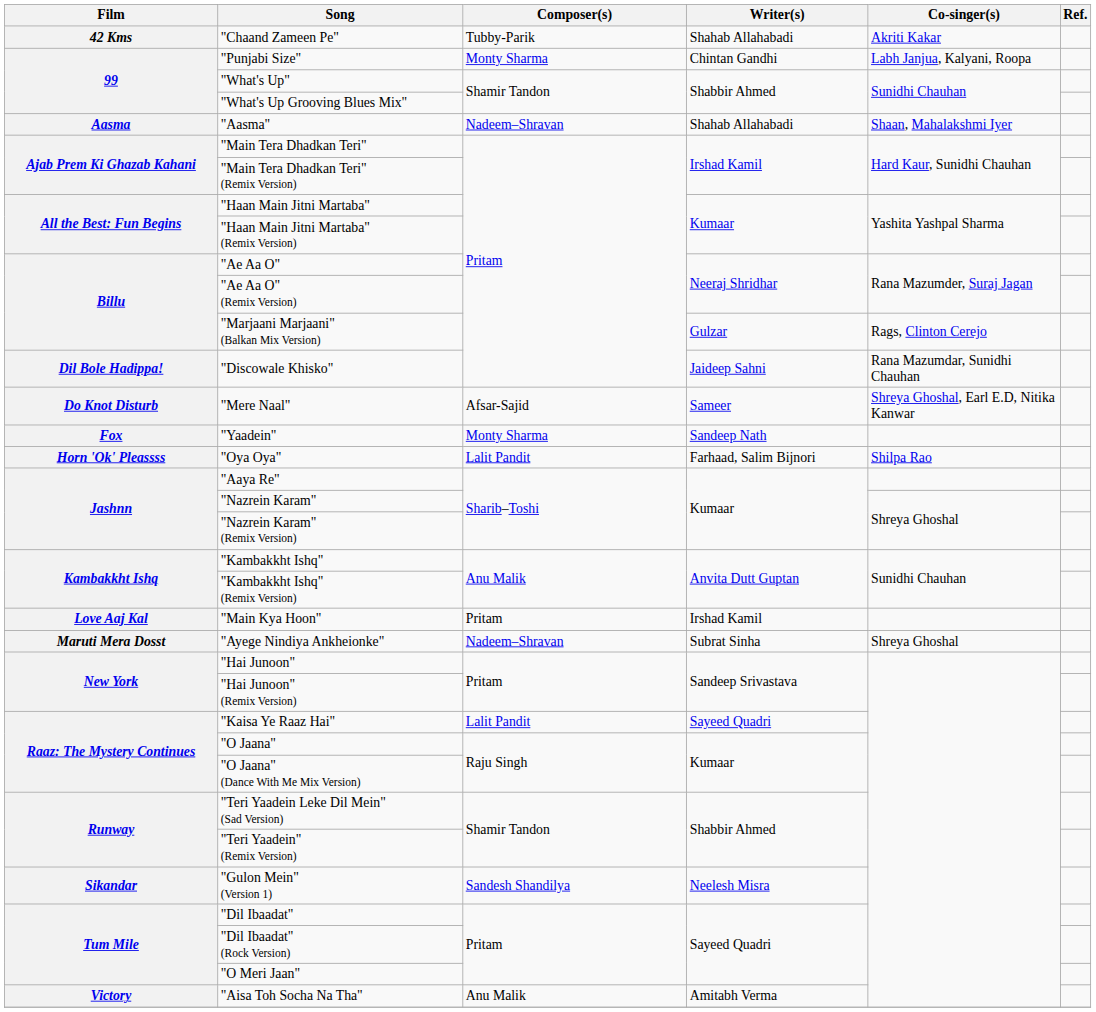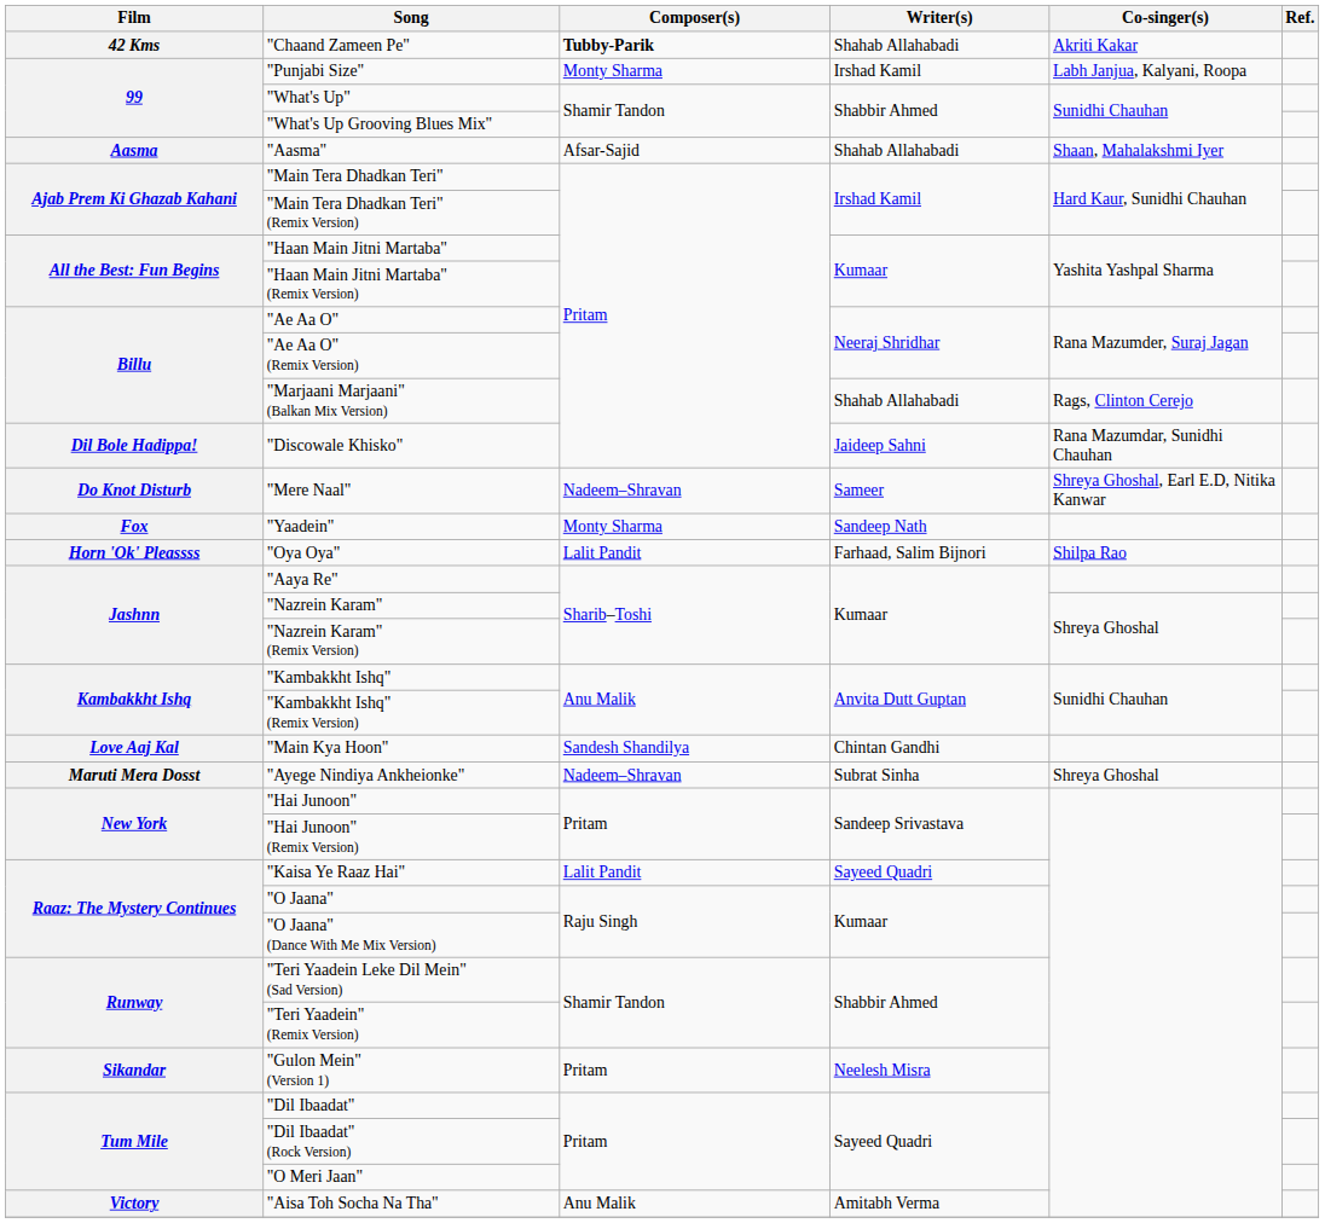 <table class="wikitable plainrowheaders" width="100%" textcolor:#000;">
 <tr>
 <th scope="col" width=20%><strong>Film</strong></th>
 <th scope="col" width=23%><strong>Song</strong></th>
 <th scope="col" width=21%><strong>Composer(s)</strong></th>
 <th scope="col" width=17%><strong>Writer(s)</strong></th>
 <th scope="col" width=18%><strong>Co-singer(s)</strong></th>
 <th scope="col" width=1%><strong>Ref.</strong></th>
 </tr>
 <tr>
 <th scope="row"><em>42 Kms</em></th>
 <td>"Chaand Zameen Pe"</td>
-<td>Tubby-Parik</td>
+<td><strong>Tubby-Parik</strong></td>
 <td>Shahab Allahabadi</td>
 <td><a href='#'>Akriti Kakar</a></td>
 <td></td>
 </tr>
 <tr>
 <th scope="row" rowspan="3"><em><a href='#'>99</a></em></th>
 <td>"Punjabi Size"</td>
 <td><a href='#'>Monty Sharma</a></td>
-<td>Chintan Gandhi</td>
+<td>Irshad Kamil</td>
 <td><a href='#'>Labh Janjua</a>, Kalyani, Roopa</td>
 <td></td>
 </tr>
 <tr>
 <td>"What's Up"</td>
 <td rowspan="2">Shamir Tandon</td>
 <td rowspan="2">Shabbir Ahmed</td>
 <td rowspan="2"><a href='#'>Sunidhi Chauhan</a></td>
 <td></td>
 </tr>
 <tr>
 <td>"What's Up Grooving Blues Mix"</td>
 <td></td>
 </tr>
 <tr>
 <th scope="row"><em><a href='#'>Aasma</a></em></th>
 <td>"Aasma"</td>
-<td><a href='#'>Nadeem–Shravan</a></td>
+<td>Afsar-Sajid</td>
 <td>Shahab Allahabadi</td>
 <td><a href='#'>Shaan</a>, <a href='#'>Mahalakshmi Iyer</a></td>
 <td></td>
 </tr>
 <tr>
 <th scope="row" rowspan="2"><em><a href='#'>Ajab Prem Ki Ghazab Kahani</a></em></th>
 <td>"Main Tera Dhadkan Teri"</td>
 <td rowspan="8"><a href='#'>Pritam</a></td>
 <td rowspan="2"><a href='#'>Irshad Kamil</a></td>
 <td rowspan="2"><a href='#'>Hard Kaur</a>, Sunidhi Chauhan</td>
 <td></td>
 </tr>
 <tr>
 <td>"Main Tera Dhadkan Teri"<br><small>(Remix Version)</small></td>
 <td></td>
 </tr>
 <tr>
 <th scope="row" rowspan="2"><em><a href='#'>All the Best: Fun Begins</a></em></th>
 <td>"Haan Main Jitni Martaba"</td>
 <td rowspan="2"><a href='#'>Kumaar</a></td>
 <td rowspan="2">Yashita Yashpal Sharma</td>
 <td></td>
 </tr>
 <tr>
 <td>"Haan Main Jitni Martaba"<br><small>(Remix Version)</small></td>
 <td></td>
 </tr>
 <tr>
 <th scope="row" rowspan="3"><em><a href='#'>Billu</a></em></th>
 <td>"Ae Aa O"</td>
 <td rowspan="2"><a href='#'>Neeraj Shridhar</a></td>
 <td rowspan="2">Rana Mazumder, <a href='#'>Suraj Jagan</a></td>
 <td></td>
 </tr>
 <tr>
 <td>"Ae Aa O"<br><small>(Remix Version)</small></td>
 <td></td>
 </tr>
 <tr>
 <td>"Marjaani Marjaani"<br><small>(Balkan Mix Version)</small></td>
-<td><a href='#'>Gulzar</a></td>
+<td>Shahab Allahabadi</td>
 <td>Rags, <a href='#'>Clinton Cerejo</a></td>
 <td></td>
 </tr>
 <tr>
 <th scope="row"><em><a href='#'>Dil Bole Hadippa!</a></em></th>
 <td>"Discowale Khisko"</td>
 <td><a href='#'>Jaideep Sahni</a></td>
 <td>Rana Mazumdar, Sunidhi Chauhan</td>
 <td></td>
 </tr>
 <tr>
 <th scope="row"><em><a href='#'>Do Knot Disturb</a></em></th>
 <td>"Mere Naal"</td>
-<td>Afsar-Sajid</td>
+<td><a href='#'>Nadeem–Shravan</a></td>
 <td><a href='#'>Sameer</a></td>
 <td><a href='#'>Shreya Ghoshal</a>, Earl E.D, Nitika Kanwar</td>
 <td></td>
 </tr>
 <tr>
 <th scope="row"><em><a href='#'>Fox</a></em></th>
 <td>"Yaadein"</td>
 <td><a href='#'>Monty Sharma</a></td>
 <td><a href='#'>Sandeep Nath</a></td>
 <td></td>
 <td></td>
 </tr>
 <tr>
 <th scope="row"><em><a href='#'>Horn 'Ok' Pleassss</a></em></th>
 <td>"Oya Oya"</td>
 <td><a href='#'>Lalit Pandit</a></td>
 <td>Farhaad, Salim Bijnori</td>
 <td><a href='#'>Shilpa Rao</a></td>
 <td></td>
 </tr>
 <tr>
 <th scope="row" rowspan="3"><em><a href='#'>Jashnn</a></em></th>
 <td>"Aaya Re"</td>
 <td rowspan="3"><a href='#'>Sharib</a>–<a href='#'>Toshi</a></td>
 <td rowspan="3">Kumaar</td>
 <td></td>
 <td></td>
 </tr>
 <tr>
 <td>"Nazrein Karam"</td>
 <td rowspan="2">Shreya Ghoshal</td>
 <td></td>
 </tr>
 <tr>
 <td>"Nazrein Karam"<br><small>(Remix Version)</small></td>
 <td></td>
 </tr>
 <tr>
 <th scope="row" rowspan="2"><em><a href='#'>Kambakkht Ishq</a></em></th>
 <td>"Kambakkht Ishq"</td>
 <td rowspan="2"><a href='#'>Anu Malik</a></td>
 <td rowspan="2"><a href='#'>Anvita Dutt Guptan</a></td>
 <td rowspan="2">Sunidhi Chauhan</td>
 <td></td>
 </tr>
 <tr>
 <td>"Kambakkht Ishq"<br><small>(Remix Version)</small></td>
 <td></td>
 </tr>
 <tr>
 <th scope="row"><em><a href='#'>Love Aaj Kal</a></em></th>
 <td>"Main Kya Hoon"</td>
-<td>Pritam</td>
-<td>Irshad Kamil</td>
+<td><a href='#'>Sandesh Shandilya</a></td>
+<td>Chintan Gandhi</td>
 <td></td>
 <td></td>
 </tr>
 <tr>
 <th scope="row"><em>Maruti Mera Dosst</em></th>
 <td>"Ayege Nindiya Ankheionke"</td>
 <td><a href='#'>Nadeem–Shravan</a></td>
 <td>Subrat Sinha</td>
 <td>Shreya Ghoshal</td>
 <td></td>
 </tr>
 <tr>
 <th scope="row" rowspan="2"><em><a href='#'>New York</a></em></th>
 <td>"Hai Junoon"</td>
 <td rowspan="2">Pritam</td>
 <td rowspan="2">Sandeep Srivastava</td>
 <td rowspan="12"></td>
 <td></td>
 </tr>
 <tr>
 <td>"Hai Junoon"<br><small>(Remix Version)</small></td>
 <td></td>
 </tr>
 <tr>
 <th scope="row" rowspan="3"><em><a href='#'>Raaz: The Mystery Continues</a></em></th>
 <td>"Kaisa Ye Raaz Hai"</td>
 <td><a href='#'>Lalit Pandit</a></td>
 <td><a href='#'>Sayeed Quadri</a></td>
 <td></td>
 </tr>
 <tr>
 <td>"O Jaana"</td>
 <td rowspan="2">Raju Singh</td>
 <td rowspan="2">Kumaar</td>
 <td></td>
 </tr>
 <tr>
 <td>"O Jaana"<br><small>(Dance With Me Mix Version)</small></td>
 <td></td>
 </tr>
 <tr>
 <th scope="row" rowspan="2"><em><a href='#'>Runway</a></em></th>
 <td>"Teri Yaadein Leke Dil Mein"<br><small>(Sad Version)</small></td>
 <td rowspan="2">Shamir Tandon</td>
 <td rowspan="2">Shabbir Ahmed</td>
 <td></td>
 </tr>
 <tr>
 <td>"Teri Yaadein"<br><small>(Remix Version)</small></td>
 <td></td>
 </tr>
 <tr>
 <th scope="row"><em><a href='#'>Sikandar</a></em></th>
 <td>"Gulon Mein"<br><small>(Version 1)</small></td>
-<td><a href='#'>Sandesh Shandilya</a></td>
+<td>Pritam</td>
 <td><a href='#'>Neelesh Misra</a></td>
 <td></td>
 </tr>
 <tr>
 <th scope="row" rowspan="3"><em><a href='#'>Tum Mile</a></em></th>
 <td>"Dil Ibaadat"</td>
 <td rowspan="3">Pritam</td>
 <td rowspan="3">Sayeed Quadri</td>
 <td></td>
 </tr>
 <tr>
 <td>"Dil Ibaadat"<br><small>(Rock Version)</small></td>
 <td></td>
 </tr>
 <tr>
 <td>"O Meri Jaan"</td>
 <td></td>
 </tr>
 <tr>
 <th scope="row"><em><a href='#'>Victory</a></em></th>
 <td>"Aisa Toh Socha Na Tha"</td>
 <td>Anu Malik</td>
 <td>Amitabh Verma</td>
 <td></td>
 </tr>
 <tr>
 </tr>
 </table>
